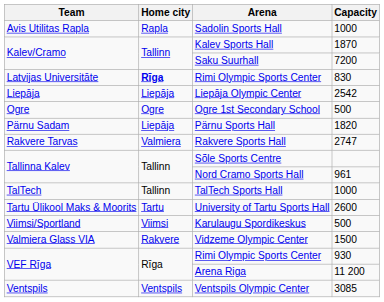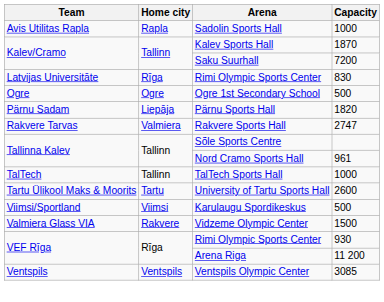 <table class="wikitable sortable">
 <tr>
 <th>Team</th>
 <th>Home city</th>
 <th>Arena</th>
 <th>Capacity</th>
 </tr>
 <tr>
 <td> <a href='#'>Avis Utilitas Rapla</a></td>
 <td><a href='#'>Rapla</a></td>
 <td><a href='#'>Sadolin Sports Hall</a></td>
 <td>1000</td>
 </tr>
 <tr>
 <td rowspan=2> <a href='#'>Kalev/Cramo</a></td>
 <td rowspan=2><a href='#'>Tallinn</a></td>
 <td><a href='#'>Kalev Sports Hall</a></td>
 <td>1870</td>
 </tr>
 <tr>
 <td><a href='#'>Saku Suurhall</a></td>
 <td>7200</td>
 </tr>
 <tr>
 <td> <a href='#'>Latvijas Universitāte</a></td>
-<td><strong><a href='#'>Rīga</a></strong></td>
+<td><a href='#'>Rīga</a></td>
 <td><a href='#'>Rimi Olympic Sports Center</a></td>
 <td>830</td>
-</tr>
-<tr>
-<td> <a href='#'>Liepāja</a></td>
-<td><a href='#'>Liepāja</a></td>
-<td><a href='#'>Liepāja Olympic Center</a></td>
-<td>2542</td>
 </tr>
 <tr>
 <td> <a href='#'>Ogre</a></td>
 <td><a href='#'>Ogre</a></td>
 <td><a href='#'>Ogre 1st Secondary School</a></td>
 <td>500</td>
 </tr>
 <tr>
 <td> <a href='#'>Pärnu Sadam</a></td>
 <td><a href='#'>Liepāja</a></td>
 <td><a href='#'>Pärnu Sports Hall</a></td>
 <td>1820</td>
 </tr>
 <tr>
 <td> <a href='#'>Rakvere Tarvas</a></td>
 <td><a href='#'>Valmiera</a></td>
 <td><a href='#'>Rakvere Sports Hall</a></td>
 <td>2747</td>
 </tr>
 <tr>
 <td rowspan=2> <a href='#'>Tallinna Kalev</a></td>
 <td rowspan=2>Tallinn</td>
 <td><a href='#'>Sõle Sports Centre</a></td>
 <td></td>
 </tr>
 <tr>
 <td><a href='#'>Nord Cramo Sports Hall</a></td>
 <td>961</td>
 </tr>
 <tr>
 <td> <a href='#'>TalTech</a></td>
 <td>Tallinn</td>
 <td><a href='#'>TalTech Sports Hall</a></td>
 <td>1000</td>
 </tr>
 <tr>
 <td> <a href='#'>Tartu Ülikool Maks & Moorits</a></td>
 <td><a href='#'>Tartu</a></td>
 <td><a href='#'>University of Tartu Sports Hall</a></td>
 <td>2600</td>
 </tr>
 <tr>
 <td> <a href='#'>Viimsi/Sportland</a></td>
 <td><a href='#'>Viimsi</a></td>
 <td><a href='#'>Karulaugu Spordikeskus</a></td>
 <td>500</td>
 </tr>
 <tr>
 <td> <a href='#'>Valmiera Glass VIA</a></td>
 <td><a href='#'>Rakvere</a></td>
 <td><a href='#'>Vidzeme Olympic Center</a></td>
 <td>1500</td>
 </tr>
 <tr>
 <td rowspan=2> <a href='#'>VEF Rīga</a></td>
 <td rowspan=2>Rīga</td>
 <td><a href='#'>Rimi Olympic Sports Center</a></td>
 <td>930</td>
 </tr>
 <tr>
 <td><a href='#'>Arena Riga</a></td>
 <td>11 200</td>
 </tr>
 <tr>
 <td> <a href='#'>Ventspils</a></td>
 <td><a href='#'>Ventspils</a></td>
 <td><a href='#'>Ventspils Olympic Center</a></td>
 <td>3085</td>
 </tr>
 </table>
